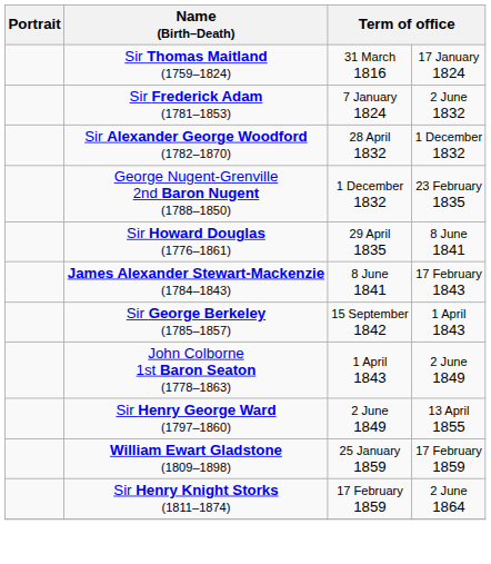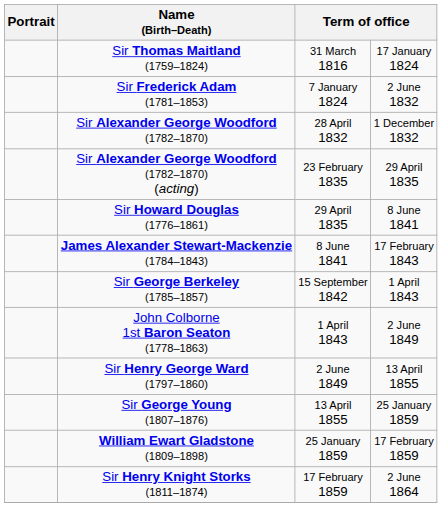 <table class="wikitable"  style="text-align:center;">
 <tr>
 <th>Portrait</th>
 <th>Name<br><small>(Birth–Death)</small></th>
 <th colspan="2">Term of office</th>
 </tr>
 <tr>
 <td></td>
 <td><a href='#'>Sir <strong>Thomas Maitland</strong></a><br><small>(1759–1824)</small></td>
 <td><small>31 March</small><br>1816</td>
 <td><small>17 January</small><br>1824</td>
 </tr>
 <tr>
 <td></td>
 <td><a href='#'>Sir <strong>Frederick Adam</strong></a><br><small>(1781–1853)</small></td>
 <td><small>7 January</small><br>1824</td>
 <td><small>2 June</small><br>1832</td>
 </tr>
 <tr>
 <td></td>
 <td><a href='#'>Sir <strong>Alexander George Woodford</strong></a><br><small>(1782–1870)</small></td>
 <td><small>28 April</small><br>1832</td>
 <td><small>1 December</small><br>1832</td>
 </tr>
 <tr>
 <td></td>
-<td><a href='#'>George Nugent-Grenville<br>2nd <strong>Baron Nugent</strong></a><br><small>(1788–1850)</small></td>
-<td><small>1 December</small><br>1832</td>
+<td><a href='#'>Sir <strong>Alexander George Woodford</strong></a><br><small>(1782–1870)</small><br>(<em>acting</em>)</td>
 <td><small>23 February</small><br>1835</td>
+<td><small>29 April</small><br>1835</td>
 </tr>
 <tr>
 <td></td>
 <td><a href='#'>Sir <strong>Howard Douglas</strong></a><br><small>(1776–1861)</small></td>
 <td><small>29 April</small><br>1835</td>
 <td><small>8 June</small><br>1841</td>
 </tr>
 <tr>
 <td></td>
 <td><strong><a href='#'>James Alexander Stewart-Mackenzie</a></strong><br><small>(1784–1843)</small></td>
 <td><small>8 June</small><br>1841</td>
 <td><small>17 February</small><br>1843</td>
 </tr>
 <tr>
 <td></td>
 <td><a href='#'>Sir <strong>George Berkeley</strong></a><br><small>(1785–1857)</small></td>
 <td><small>15 September</small><br>1842</td>
 <td><small>1 April</small><br>1843</td>
 </tr>
 <tr>
 <td></td>
 <td><a href='#'>John Colborne<br>1st <strong>Baron Seaton</strong></a><br><small>(1778–1863)</small></td>
 <td><small>1 April</small><br>1843</td>
 <td><small>2 June</small><br>1849</td>
 </tr>
 <tr>
 <td></td>
 <td><a href='#'>Sir <strong>Henry George Ward</strong></a><br><small>(1797–1860)</small></td>
 <td><small>2 June</small><br>1849</td>
 <td><small>13 April</small><br>1855</td>
 </tr>
 <tr>
 <td></td>
+<td><a href='#'>Sir <strong>George Young</strong></a><br><small>(1807–1876)</small></td>
+<td><small>13 April</small><br>1855</td>
+<td><small>25 January</small><br>1859</td>
+</tr>
+<tr>
+<td></td>
 <td><strong><a href='#'>William Ewart Gladstone</a></strong><br><small>(1809–1898)</small></td>
 <td><small>25 January</small><br>1859</td>
 <td><small>17 February</small><br>1859</td>
 </tr>
 <tr>
 <td></td>
 <td><a href='#'>Sir <strong>Henry Knight Storks</strong></a><br><small>(1811–1874)</small></td>
 <td><small>17 February</small><br>1859</td>
 <td><small>2 June</small><br>1864</td>
 </tr>
 <tr>
 </tr>
 </table>
